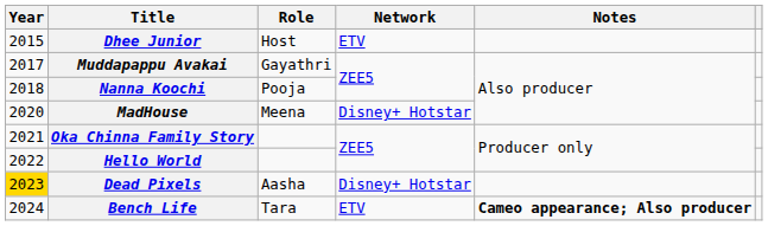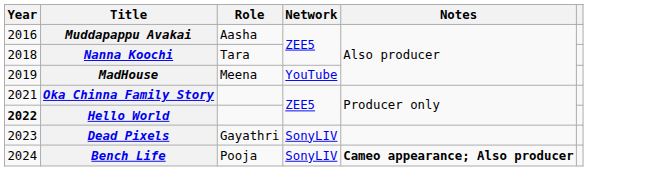 <table class="wikitable plainrowheaders sortable">
 <tr style="background:#ccc; text-align:center;">
 <th scope="col">Year</th>
 <th scope="col">Title</th>
 <th scope="col">Role</th>
 <th scope="col">Network</th>
 <th scope="col" class="unsortable">Notes</th>
 <th scope="col" class="unsortable"></th>
 </tr>
 <tr>
-<td>2015</td>
-<th scope="row"><em><a href='#'>Dhee Junior</a></em></th>
-<td>Host</td>
-<td><a href='#'>ETV</a></td>
-<td></td>
-<td></td>
-</tr>
-<tr>
-<td>2017</td>
+<td>2016</td>
 <th scope="row"><em>Muddapappu Avakai</em></th>
-<td>Gayathri</td>
+<td>Aasha</td>
 <td rowspan="2"><a href='#'>ZEE5</a></td>
 <td rowspan="3">Also producer</td>
 <td></td>
 </tr>
 <tr>
 <td>2018</td>
 <th scope="row"><em><a href='#'>Nanna Koochi</a></em></th>
-<td>Pooja</td>
+<td>Tara</td>
 <td></td>
 </tr>
 <tr>
-<td>2020</td>
+<td>2019</td>
 <th scope="row"><em>MadHouse</em></th>
 <td>Meena</td>
-<td><a href='#'>Disney+ Hotstar</a></td>
+<td><a href='#'>YouTube</a></td>
 <td></td>
 </tr>
 <tr>
 <td>2021</td>
 <th scope="row"><em><a href='#'>Oka Chinna Family Story</a></em></th>
 <td></td>
 <td rowspan="2"><a href='#'>ZEE5</a></td>
 <td rowspan="2">Producer only</td>
 <td></td>
 </tr>
 <tr>
-<td>2022</td>
+<td><strong>2022</strong></td>
 <th scope="row"><em><a href='#'>Hello World</a></em></th>
 <td></td>
 <td></td>
 </tr>
 <tr>
-<td style="background: gold;">2023</td>
+<td>2023</td>
 <th scope="row"><em><a href='#'>Dead Pixels</a></em></th>
-<td>Aasha</td>
-<td><a href='#'>Disney+ Hotstar</a></td>
+<td>Gayathri</td>
+<td><a href='#'>SonyLIV</a></td>
 <td></td>
 <td></td>
 </tr>
 <tr>
 <td>2024</td>
 <th scope="row"><em><a href='#'>Bench Life</a></em></th>
-<td>Tara</td>
-<td><a href='#'>ETV</a></td>
+<td>Pooja</td>
+<td><a href='#'>SonyLIV</a></td>
 <td><strong>Cameo appearance; Also producer</strong></td>
 <td></td>
 </tr>
 </table>
